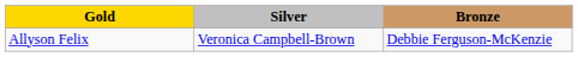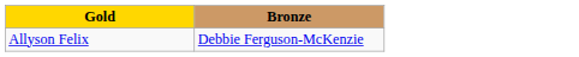 <table class="wikitable" style="text-align:left">
 <tr align="center">
 <td width=200 bgcolor=gold><strong>Gold</strong></td>
-<td width=200 bgcolor=silver><strong>Silver</strong></td>
 <td width=200 bgcolor=CC9966><strong>Bronze</strong></td>
 </tr>
 <tr>
 <td><a href='#'>Allyson Felix</a><br><em></em></td>
-<td><a href='#'>Veronica Campbell-Brown</a><br><em></em></td>
 <td><a href='#'>Debbie Ferguson-McKenzie</a><br><em></em></td>
 </tr>
 </table>
